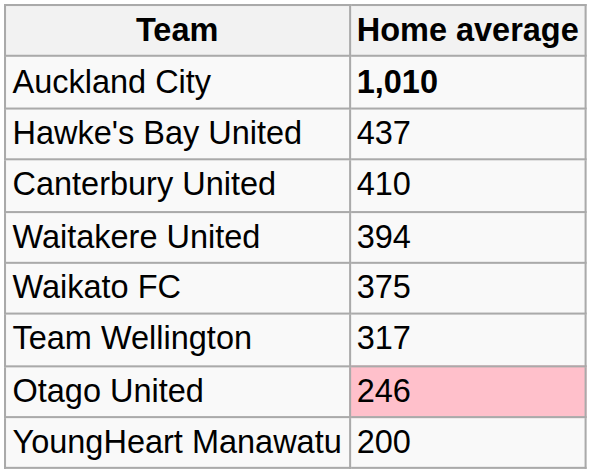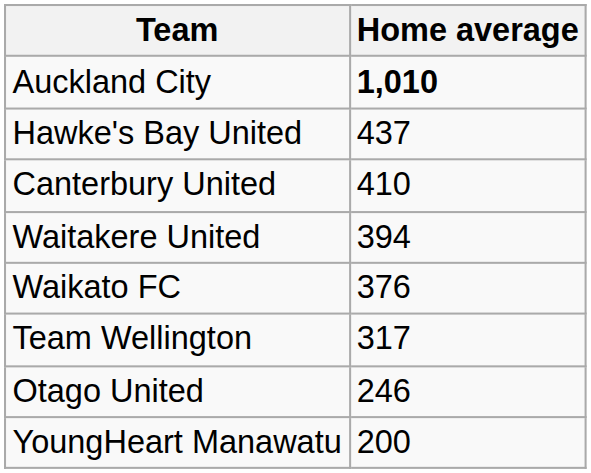 <table class="wikitable">
 <tr>
 <th>Team</th>
 <th>Home average</th>
 </tr>
 <tr>
 <td>Auckland City</td>
 <td><strong>1,010</strong></td>
 </tr>
 <tr>
 <td>Hawke's Bay United</td>
 <td>437</td>
 </tr>
 <tr>
 <td>Canterbury United</td>
 <td>410</td>
 </tr>
 <tr>
 <td>Waitakere United</td>
 <td>394</td>
 </tr>
 <tr>
 <td>Waikato FC</td>
-<td>375</td>
+<td>376</td>
 </tr>
 <tr>
 <td>Team Wellington</td>
 <td>317</td>
 </tr>
 <tr>
 <td>Otago United</td>
-<td style="background: pink;">246</td>
+<td>246</td>
 </tr>
 <tr>
 <td>YoungHeart Manawatu</td>
 <td>200</td>
 </tr>
 </table>
